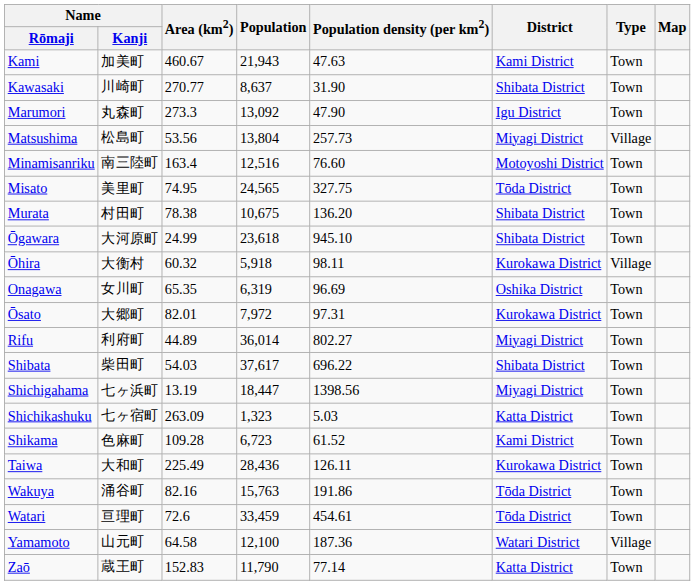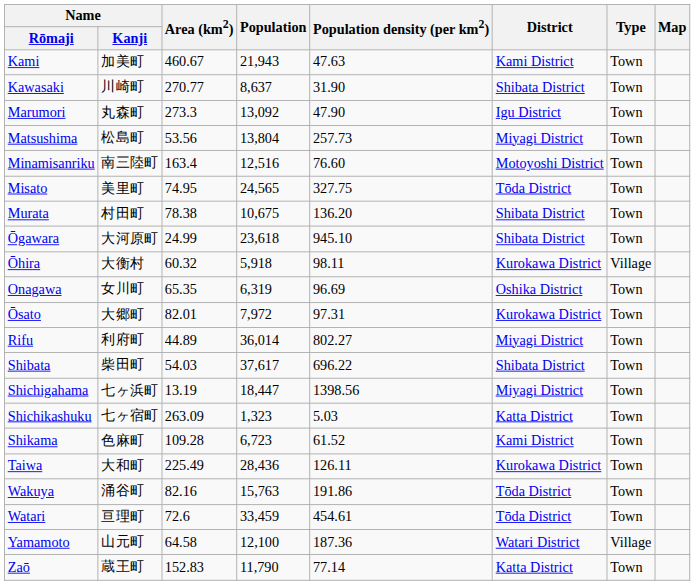 <table class="wikitable sortable">
 <tr>
 <th colspan="2">Name</th>
 <th rowspan="2">Area (km<sup>2</sup>)</th>
 <th rowspan="2">Population</th>
 <th rowspan="2">Population density (per km<sup>2</sup>)</th>
 <th rowspan="2">District</th>
 <th rowspan="2">Type</th>
 <th rowspan="2">Map</th>
 </tr>
 <tr>
 <th><a href='#'>Rōmaji</a></th>
 <th><a href='#'>Kanji</a></th>
 </tr>
 <tr>
 <td> <a href='#'>Kami</a></td>
 <td>加美町</td>
 <td>460.67</td>
 <td>21,943</td>
 <td>47.63</td>
 <td><a href='#'>Kami District</a></td>
 <td>Town</td>
 <td></td>
 </tr>
 <tr>
 <td> <a href='#'>Kawasaki</a></td>
 <td>川崎町</td>
 <td>270.77</td>
 <td>8,637</td>
 <td>31.90</td>
 <td><a href='#'>Shibata District</a></td>
 <td>Town</td>
 <td></td>
 </tr>
 <tr>
 <td> <a href='#'>Marumori</a></td>
 <td>丸森町</td>
 <td>273.3</td>
 <td>13,092</td>
 <td>47.90</td>
 <td><a href='#'>Igu District</a></td>
 <td>Town</td>
 <td></td>
 </tr>
 <tr>
 <td> <a href='#'>Matsushima</a></td>
 <td>松島町</td>
 <td>53.56</td>
 <td>13,804</td>
 <td>257.73</td>
 <td><a href='#'>Miyagi District</a></td>
-<td>Village</td>
+<td>Town</td>
 <td></td>
 </tr>
 <tr>
 <td> <a href='#'>Minamisanriku</a></td>
 <td>南三陸町</td>
 <td>163.4</td>
 <td>12,516</td>
 <td>76.60</td>
 <td><a href='#'>Motoyoshi District</a></td>
 <td>Town</td>
 <td></td>
 </tr>
 <tr>
 <td> <a href='#'>Misato</a></td>
 <td>美里町</td>
 <td>74.95</td>
 <td>24,565</td>
 <td>327.75</td>
 <td><a href='#'>Tōda District</a></td>
 <td>Town</td>
 <td></td>
 </tr>
 <tr>
 <td> <a href='#'>Murata</a></td>
 <td>村田町</td>
 <td>78.38</td>
 <td>10,675</td>
 <td>136.20</td>
 <td><a href='#'>Shibata District</a></td>
 <td>Town</td>
 <td></td>
 </tr>
 <tr>
 <td> <a href='#'>Ōgawara</a></td>
 <td>大河原町</td>
 <td>24.99</td>
 <td>23,618</td>
 <td>945.10</td>
 <td><a href='#'>Shibata District</a></td>
 <td>Town</td>
 <td></td>
 </tr>
 <tr>
 <td> <a href='#'>Ōhira</a></td>
 <td>大衡村</td>
 <td>60.32</td>
 <td>5,918</td>
 <td>98.11</td>
 <td><a href='#'>Kurokawa District</a></td>
 <td>Village</td>
 <td></td>
 </tr>
 <tr>
 <td> <a href='#'>Onagawa</a></td>
 <td>女川町</td>
 <td>65.35</td>
 <td>6,319</td>
 <td>96.69</td>
 <td><a href='#'>Oshika District</a></td>
 <td>Town</td>
 <td></td>
 </tr>
 <tr>
 <td> <a href='#'>Ōsato</a></td>
 <td>大郷町</td>
 <td>82.01</td>
 <td>7,972</td>
 <td>97.31</td>
 <td><a href='#'>Kurokawa District</a></td>
 <td>Town</td>
 <td></td>
 </tr>
 <tr>
 <td> <a href='#'>Rifu</a></td>
 <td>利府町</td>
 <td>44.89</td>
 <td>36,014</td>
 <td>802.27</td>
 <td><a href='#'>Miyagi District</a></td>
 <td>Town</td>
 <td></td>
 </tr>
 <tr>
 <td> <a href='#'>Shibata</a></td>
 <td>柴田町</td>
 <td>54.03</td>
 <td>37,617</td>
 <td>696.22</td>
 <td><a href='#'>Shibata District</a></td>
 <td>Town</td>
 <td></td>
 </tr>
 <tr>
 <td> <a href='#'>Shichigahama</a></td>
 <td>七ヶ浜町</td>
 <td>13.19</td>
 <td>18,447</td>
 <td>1398.56</td>
 <td><a href='#'>Miyagi District</a></td>
 <td>Town</td>
 <td></td>
 </tr>
 <tr>
 <td> <a href='#'>Shichikashuku</a></td>
 <td>七ヶ宿町</td>
 <td>263.09</td>
 <td>1,323</td>
 <td>5.03</td>
 <td><a href='#'>Katta District</a></td>
 <td>Town</td>
 <td></td>
 </tr>
 <tr>
 <td> <a href='#'>Shikama</a></td>
 <td>色麻町</td>
 <td>109.28</td>
 <td>6,723</td>
 <td>61.52</td>
 <td><a href='#'>Kami District</a></td>
 <td>Town</td>
 <td></td>
 </tr>
 <tr>
 <td> <a href='#'>Taiwa</a></td>
 <td>大和町</td>
 <td>225.49</td>
 <td>28,436</td>
 <td>126.11</td>
 <td><a href='#'>Kurokawa District</a></td>
 <td>Town</td>
 <td></td>
 </tr>
 <tr>
 <td> <a href='#'>Wakuya</a></td>
 <td>涌谷町</td>
 <td>82.16</td>
 <td>15,763</td>
 <td>191.86</td>
 <td><a href='#'>Tōda District</a></td>
 <td>Town</td>
 <td></td>
 </tr>
 <tr>
 <td> <a href='#'>Watari</a></td>
 <td>亘理町</td>
 <td>72.6</td>
 <td>33,459</td>
 <td>454.61</td>
 <td><a href='#'>Tōda District</a></td>
 <td>Town</td>
 <td></td>
 </tr>
 <tr>
 <td> <a href='#'>Yamamoto</a></td>
 <td>山元町</td>
 <td>64.58</td>
 <td>12,100</td>
 <td>187.36</td>
 <td><a href='#'>Watari District</a></td>
 <td>Village</td>
 <td></td>
 </tr>
 <tr>
 <td> <a href='#'>Zaō</a></td>
 <td>蔵王町</td>
 <td>152.83</td>
 <td>11,790</td>
 <td>77.14</td>
 <td><a href='#'>Katta District</a></td>
 <td>Town</td>
 <td></td>
 </tr>
 </table>
